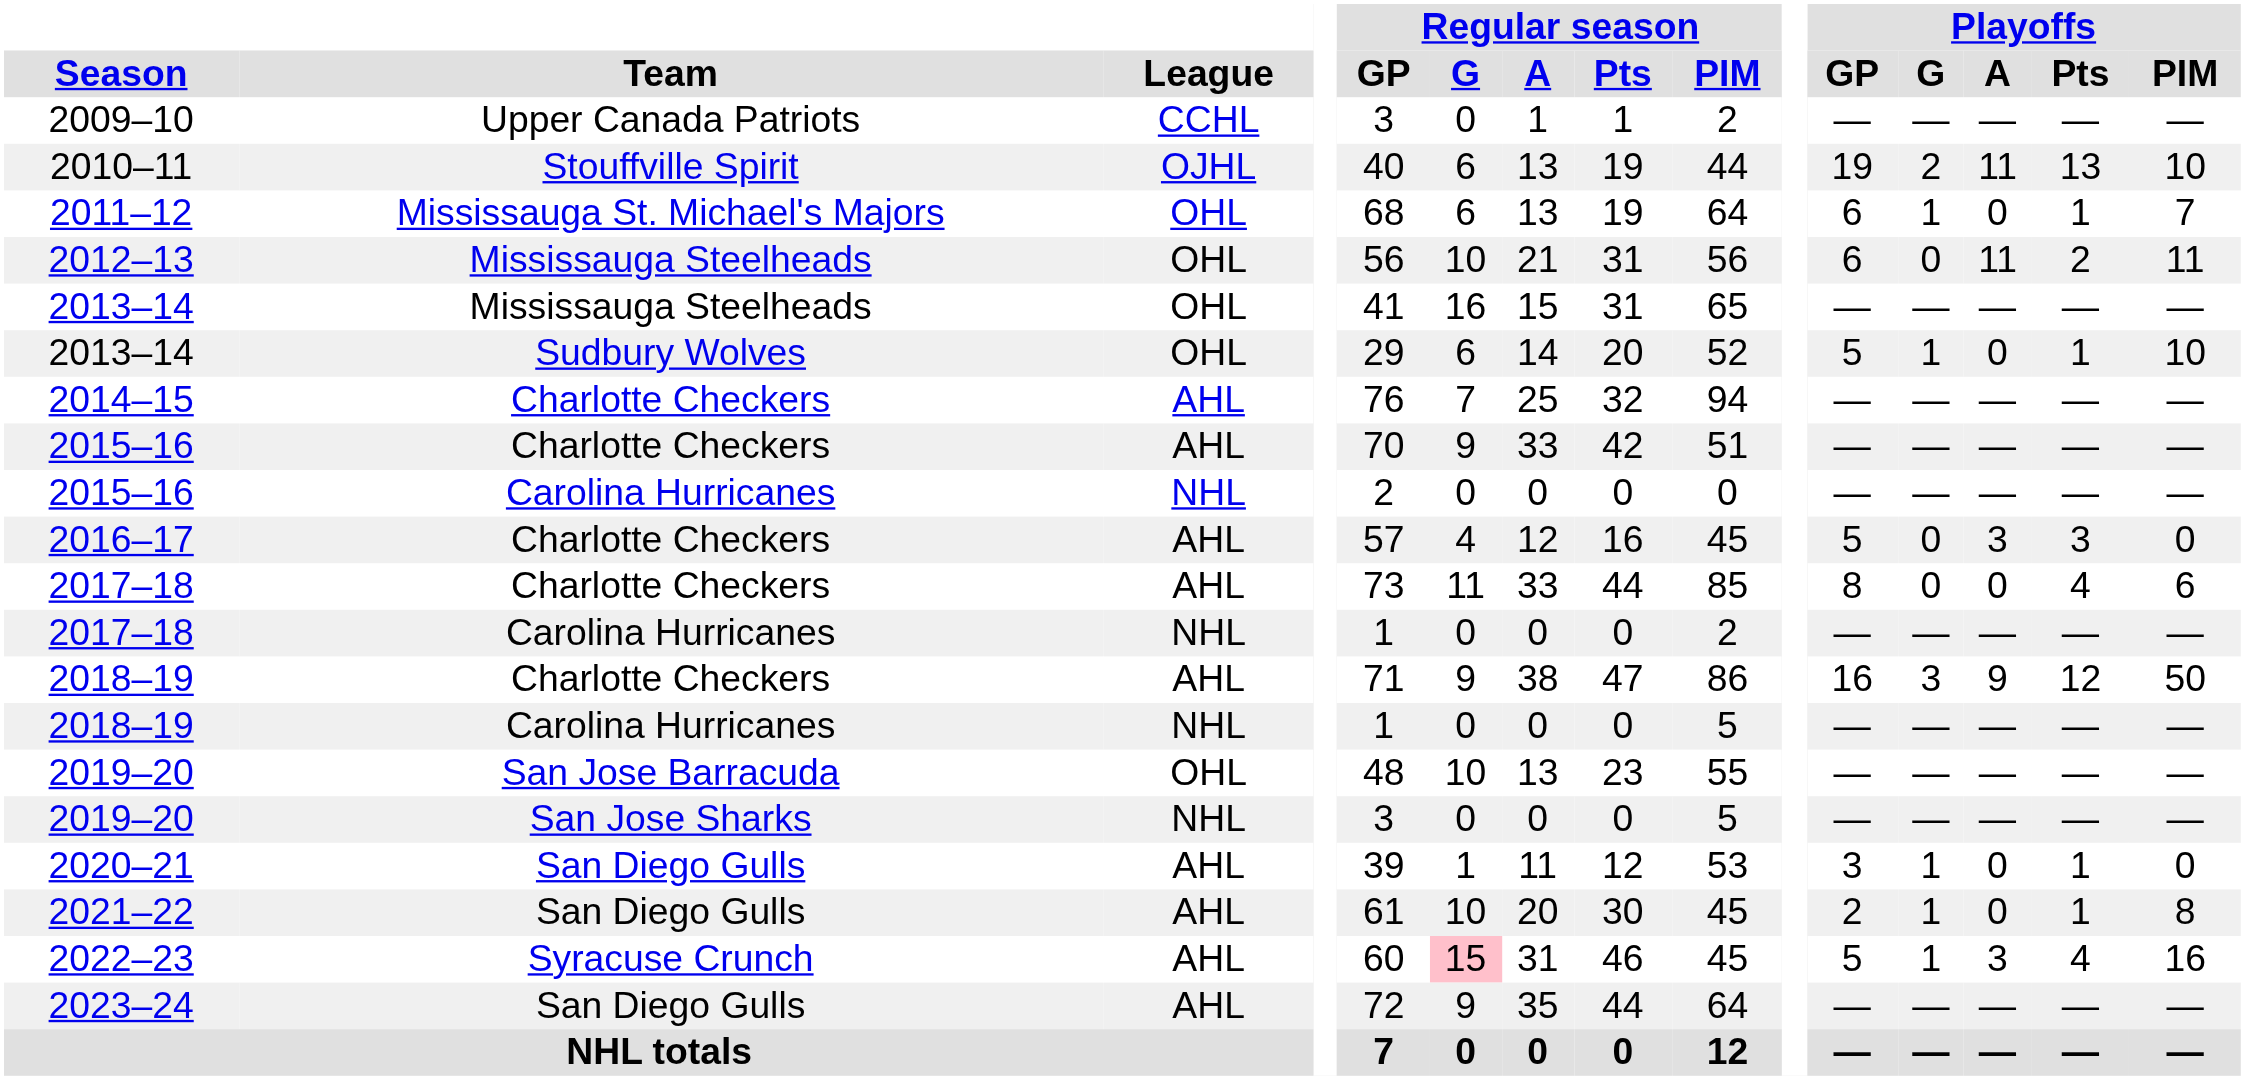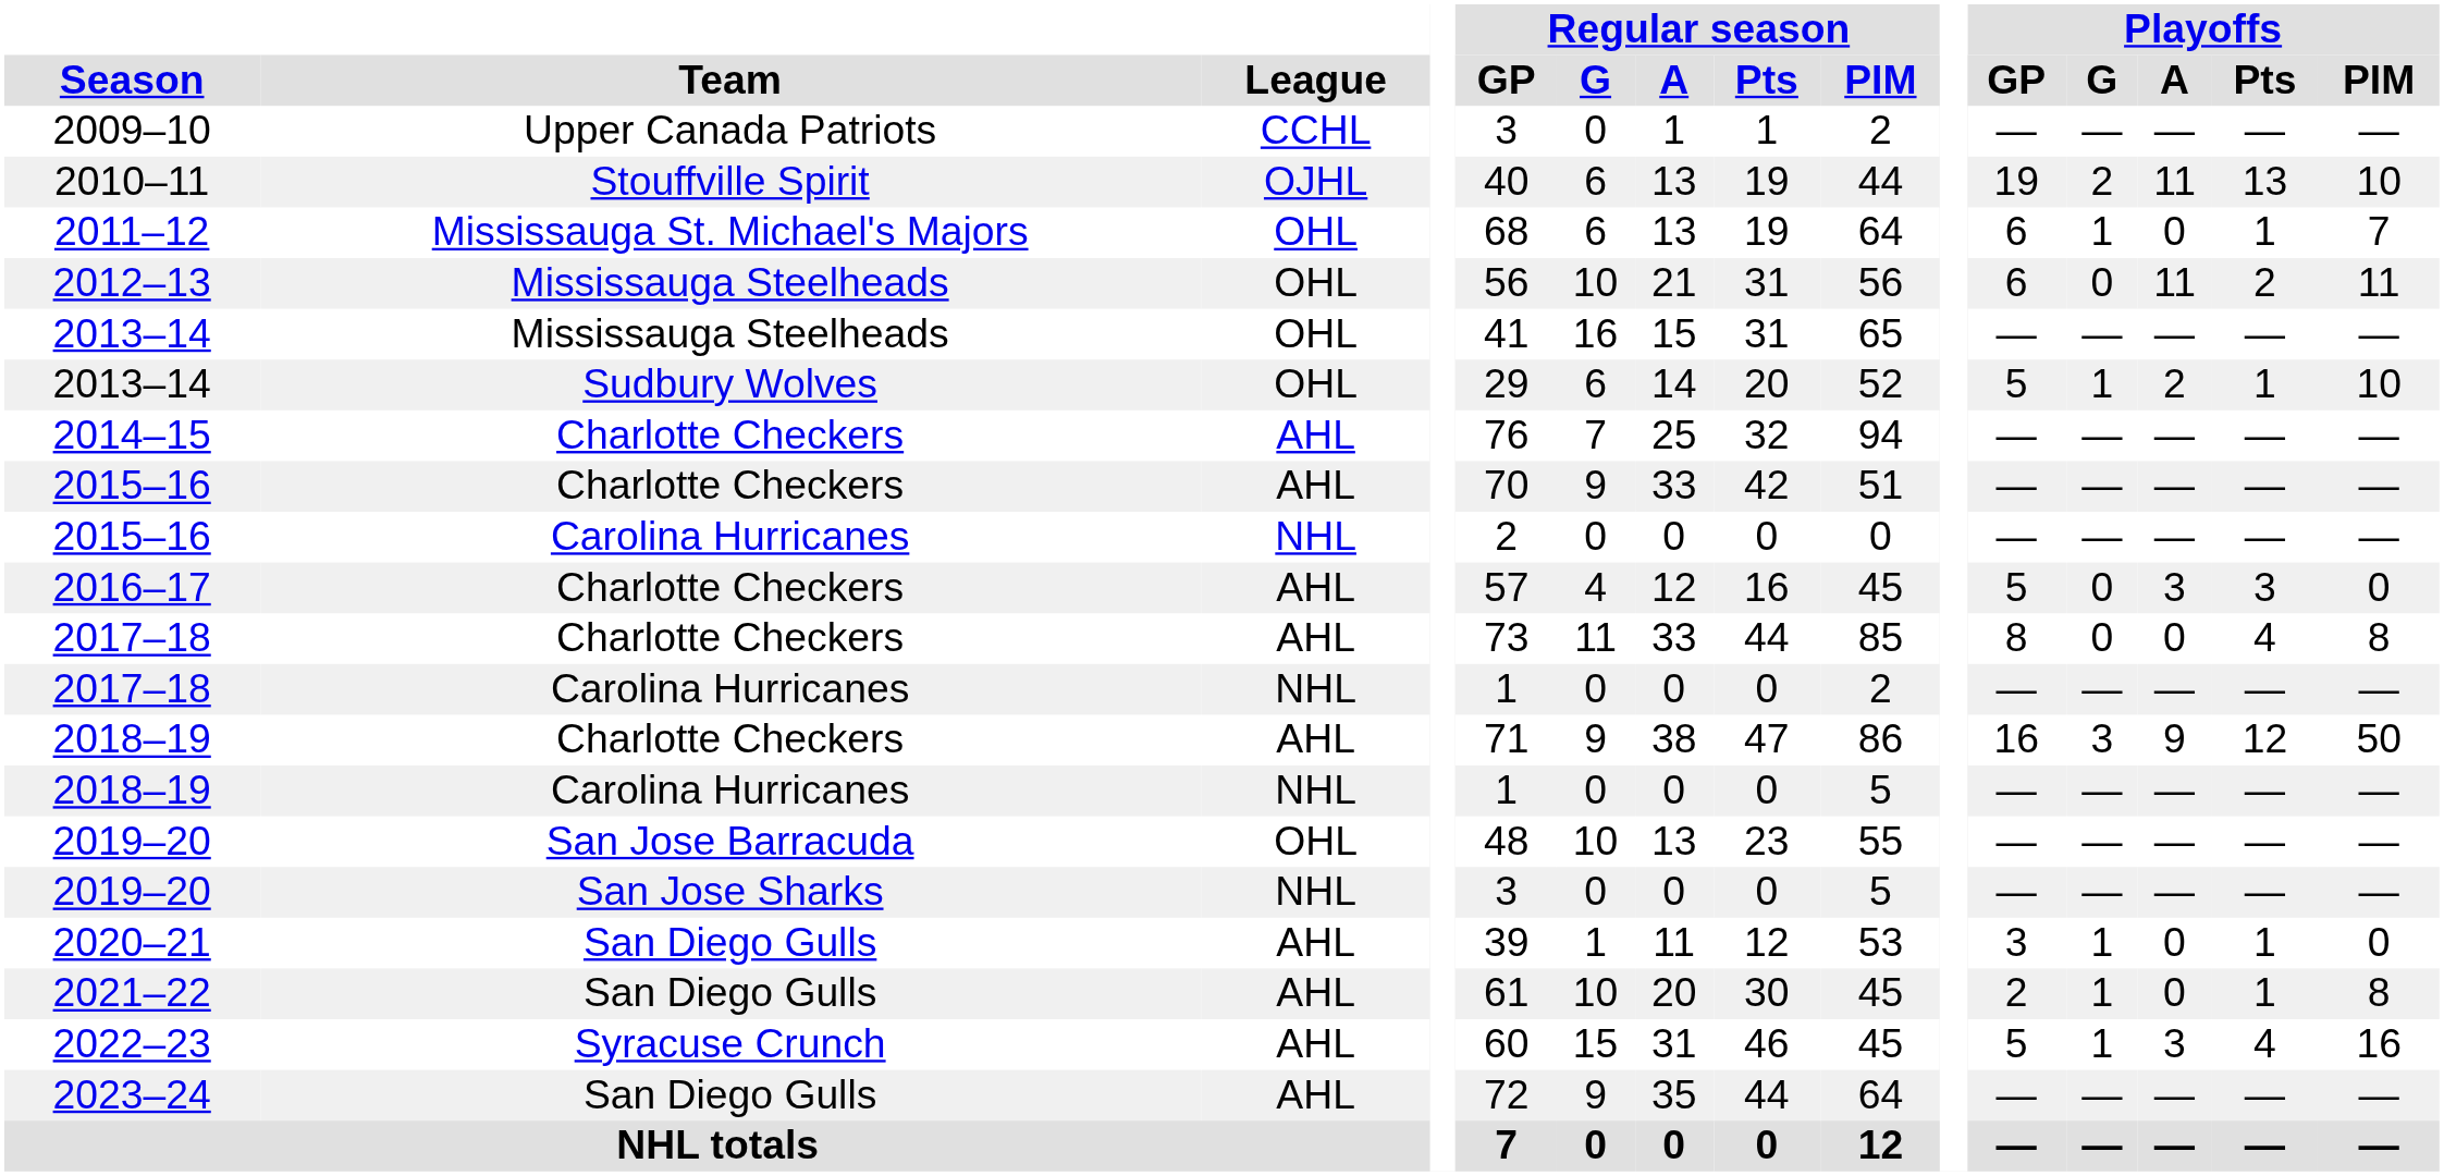 <table border="0" cellpadding="1" cellspacing="0" style="text-align:center; width:60em;">
 <tr style="background:#e0e0e0;">
 <th colspan="3" bgcolor="#ffffff"> </th>
 <th rowspan="99" bgcolor="#ffffff"> </th>
 <th colspan="5"><a href='#'>Regular season</a></th>
 <th rowspan="99" bgcolor="#ffffff"> </th>
 <th colspan="5"><a href='#'>Playoffs</a></th>
 </tr>
 <tr style="background:#e0e0e0;">
 <th><a href='#'>Season</a></th>
 <th>Team</th>
 <th>League</th>
 <th>GP</th>
 <th><a href='#'>G</a></th>
 <th><a href='#'>A</a></th>
 <th><a href='#'>Pts</a></th>
 <th><a href='#'>PIM</a></th>
 <th>GP</th>
 <th>G</th>
 <th>A</th>
 <th>Pts</th>
 <th>PIM</th>
 </tr>
 <tr>
 <td>2009–10</td>
 <td>Upper Canada Patriots</td>
 <td><a href='#'>CCHL</a></td>
 <td>3</td>
 <td>0</td>
 <td>1</td>
 <td>1</td>
 <td>2</td>
 <td>—</td>
 <td>—</td>
 <td>—</td>
 <td>—</td>
 <td>—</td>
 </tr>
 <tr bgcolor="#f0f0f0">
 <td>2010–11</td>
 <td><a href='#'>Stouffville Spirit</a></td>
 <td><a href='#'>OJHL</a></td>
 <td>40</td>
 <td>6</td>
 <td>13</td>
 <td>19</td>
 <td>44</td>
 <td>19</td>
 <td>2</td>
 <td>11</td>
 <td>13</td>
 <td>10</td>
 </tr>
 <tr>
 <td><a href='#'>2011–12</a></td>
 <td><a href='#'>Mississauga St. Michael's Majors</a></td>
 <td><a href='#'>OHL</a></td>
 <td>68</td>
 <td>6</td>
 <td>13</td>
 <td>19</td>
 <td>64</td>
 <td>6</td>
 <td>1</td>
 <td>0</td>
 <td>1</td>
 <td>7</td>
 </tr>
 <tr bgcolor="#f0f0f0">
 <td><a href='#'>2012–13</a></td>
 <td><a href='#'>Mississauga Steelheads</a></td>
 <td>OHL</td>
 <td>56</td>
 <td>10</td>
 <td>21</td>
 <td>31</td>
 <td>56</td>
 <td>6</td>
 <td>0</td>
 <td>11</td>
 <td>2</td>
 <td>11</td>
 </tr>
 <tr>
 <td><a href='#'>2013–14</a></td>
 <td>Mississauga Steelheads</td>
 <td>OHL</td>
 <td>41</td>
 <td>16</td>
 <td>15</td>
 <td>31</td>
 <td>65</td>
 <td>—</td>
 <td>—</td>
 <td>—</td>
 <td>—</td>
 <td>—</td>
 </tr>
 <tr bgcolor="#f0f0f0">
 <td>2013–14</td>
 <td><a href='#'>Sudbury Wolves</a></td>
 <td>OHL</td>
 <td>29</td>
 <td>6</td>
 <td>14</td>
 <td>20</td>
 <td>52</td>
 <td>5</td>
 <td>1</td>
-<td>0</td>
+<td>2</td>
 <td>1</td>
 <td>10</td>
 </tr>
 <tr>
 <td><a href='#'>2014–15</a></td>
 <td><a href='#'>Charlotte Checkers</a></td>
 <td><a href='#'>AHL</a></td>
 <td>76</td>
 <td>7</td>
 <td>25</td>
 <td>32</td>
 <td>94</td>
 <td>—</td>
 <td>—</td>
 <td>—</td>
 <td>—</td>
 <td>—</td>
 </tr>
 <tr bgcolor="#f0f0f0">
 <td><a href='#'>2015–16</a></td>
 <td>Charlotte Checkers</td>
 <td>AHL</td>
 <td>70</td>
 <td>9</td>
 <td>33</td>
 <td>42</td>
 <td>51</td>
 <td>—</td>
 <td>—</td>
 <td>—</td>
 <td>—</td>
 <td>—</td>
 </tr>
 <tr>
 <td><a href='#'>2015–16</a></td>
 <td><a href='#'>Carolina Hurricanes</a></td>
 <td><a href='#'>NHL</a></td>
 <td>2</td>
 <td>0</td>
 <td>0</td>
 <td>0</td>
 <td>0</td>
 <td>—</td>
 <td>—</td>
 <td>—</td>
 <td>—</td>
 <td>—</td>
 </tr>
 <tr bgcolor="#f0f0f0">
 <td><a href='#'>2016–17</a></td>
 <td>Charlotte Checkers</td>
 <td>AHL</td>
 <td>57</td>
 <td>4</td>
 <td>12</td>
 <td>16</td>
 <td>45</td>
 <td>5</td>
 <td>0</td>
 <td>3</td>
 <td>3</td>
 <td>0</td>
 </tr>
 <tr>
 <td><a href='#'>2017–18</a></td>
 <td>Charlotte Checkers</td>
 <td>AHL</td>
 <td>73</td>
 <td>11</td>
 <td>33</td>
 <td>44</td>
 <td>85</td>
 <td>8</td>
 <td>0</td>
 <td>0</td>
 <td>4</td>
-<td>6</td>
+<td>8</td>
 </tr>
 <tr bgcolor="#f0f0f0">
 <td><a href='#'>2017–18</a></td>
 <td>Carolina Hurricanes</td>
 <td>NHL</td>
 <td>1</td>
 <td>0</td>
 <td>0</td>
 <td>0</td>
 <td>2</td>
 <td>—</td>
 <td>—</td>
 <td>—</td>
 <td>—</td>
 <td>—</td>
 </tr>
 <tr>
 <td><a href='#'>2018–19</a></td>
 <td>Charlotte Checkers</td>
 <td>AHL</td>
 <td>71</td>
 <td>9</td>
 <td>38</td>
 <td>47</td>
 <td>86</td>
 <td>16</td>
 <td>3</td>
 <td>9</td>
 <td>12</td>
 <td>50</td>
 </tr>
 <tr bgcolor="#f0f0f0">
 <td><a href='#'>2018–19</a></td>
 <td>Carolina Hurricanes</td>
 <td>NHL</td>
 <td>1</td>
 <td>0</td>
 <td>0</td>
 <td>0</td>
 <td>5</td>
 <td>—</td>
 <td>—</td>
 <td>—</td>
 <td>—</td>
 <td>—</td>
 </tr>
 <tr>
 <td><a href='#'>2019–20</a></td>
 <td><a href='#'>San Jose Barracuda</a></td>
 <td>OHL</td>
 <td>48</td>
 <td>10</td>
 <td>13</td>
 <td>23</td>
 <td>55</td>
 <td>—</td>
 <td>—</td>
 <td>—</td>
 <td>—</td>
 <td>—</td>
 </tr>
 <tr bgcolor="#f0f0f0">
 <td><a href='#'>2019–20</a></td>
 <td><a href='#'>San Jose Sharks</a></td>
 <td>NHL</td>
 <td>3</td>
 <td>0</td>
 <td>0</td>
 <td>0</td>
 <td>5</td>
 <td>—</td>
 <td>—</td>
 <td>—</td>
 <td>—</td>
 <td>—</td>
 </tr>
 <tr>
 <td><a href='#'>2020–21</a></td>
 <td><a href='#'>San Diego Gulls</a></td>
 <td>AHL</td>
 <td>39</td>
 <td>1</td>
 <td>11</td>
 <td>12</td>
 <td>53</td>
 <td>3</td>
 <td>1</td>
 <td>0</td>
 <td>1</td>
 <td>0</td>
 </tr>
 <tr bgcolor="#f0f0f0">
 <td><a href='#'>2021–22</a></td>
 <td>San Diego Gulls</td>
 <td>AHL</td>
 <td>61</td>
 <td>10</td>
 <td>20</td>
 <td>30</td>
 <td>45</td>
 <td>2</td>
 <td>1</td>
 <td>0</td>
 <td>1</td>
 <td>8</td>
 </tr>
 <tr>
 <td><a href='#'>2022–23</a></td>
 <td><a href='#'>Syracuse Crunch</a></td>
 <td>AHL</td>
 <td>60</td>
-<td style="background: pink;">15</td>
+<td>15</td>
 <td>31</td>
 <td>46</td>
 <td>45</td>
 <td>5</td>
 <td>1</td>
 <td>3</td>
 <td>4</td>
 <td>16</td>
 </tr>
 <tr bgcolor="#f0f0f0">
 <td><a href='#'>2023–24</a></td>
 <td>San Diego Gulls</td>
 <td>AHL</td>
 <td>72</td>
 <td>9</td>
 <td>35</td>
 <td>44</td>
 <td>64</td>
 <td>—</td>
 <td>—</td>
 <td>—</td>
 <td>—</td>
 <td>—</td>
 </tr>
 <tr style="background:#e0e0e0;">
 <th colspan="3">NHL totals</th>
 <th>7</th>
 <th>0</th>
 <th>0</th>
 <th>0</th>
 <th>12</th>
 <th>—</th>
 <th>—</th>
 <th>—</th>
 <th>—</th>
 <th>—</th>
 </tr>
 </table>
